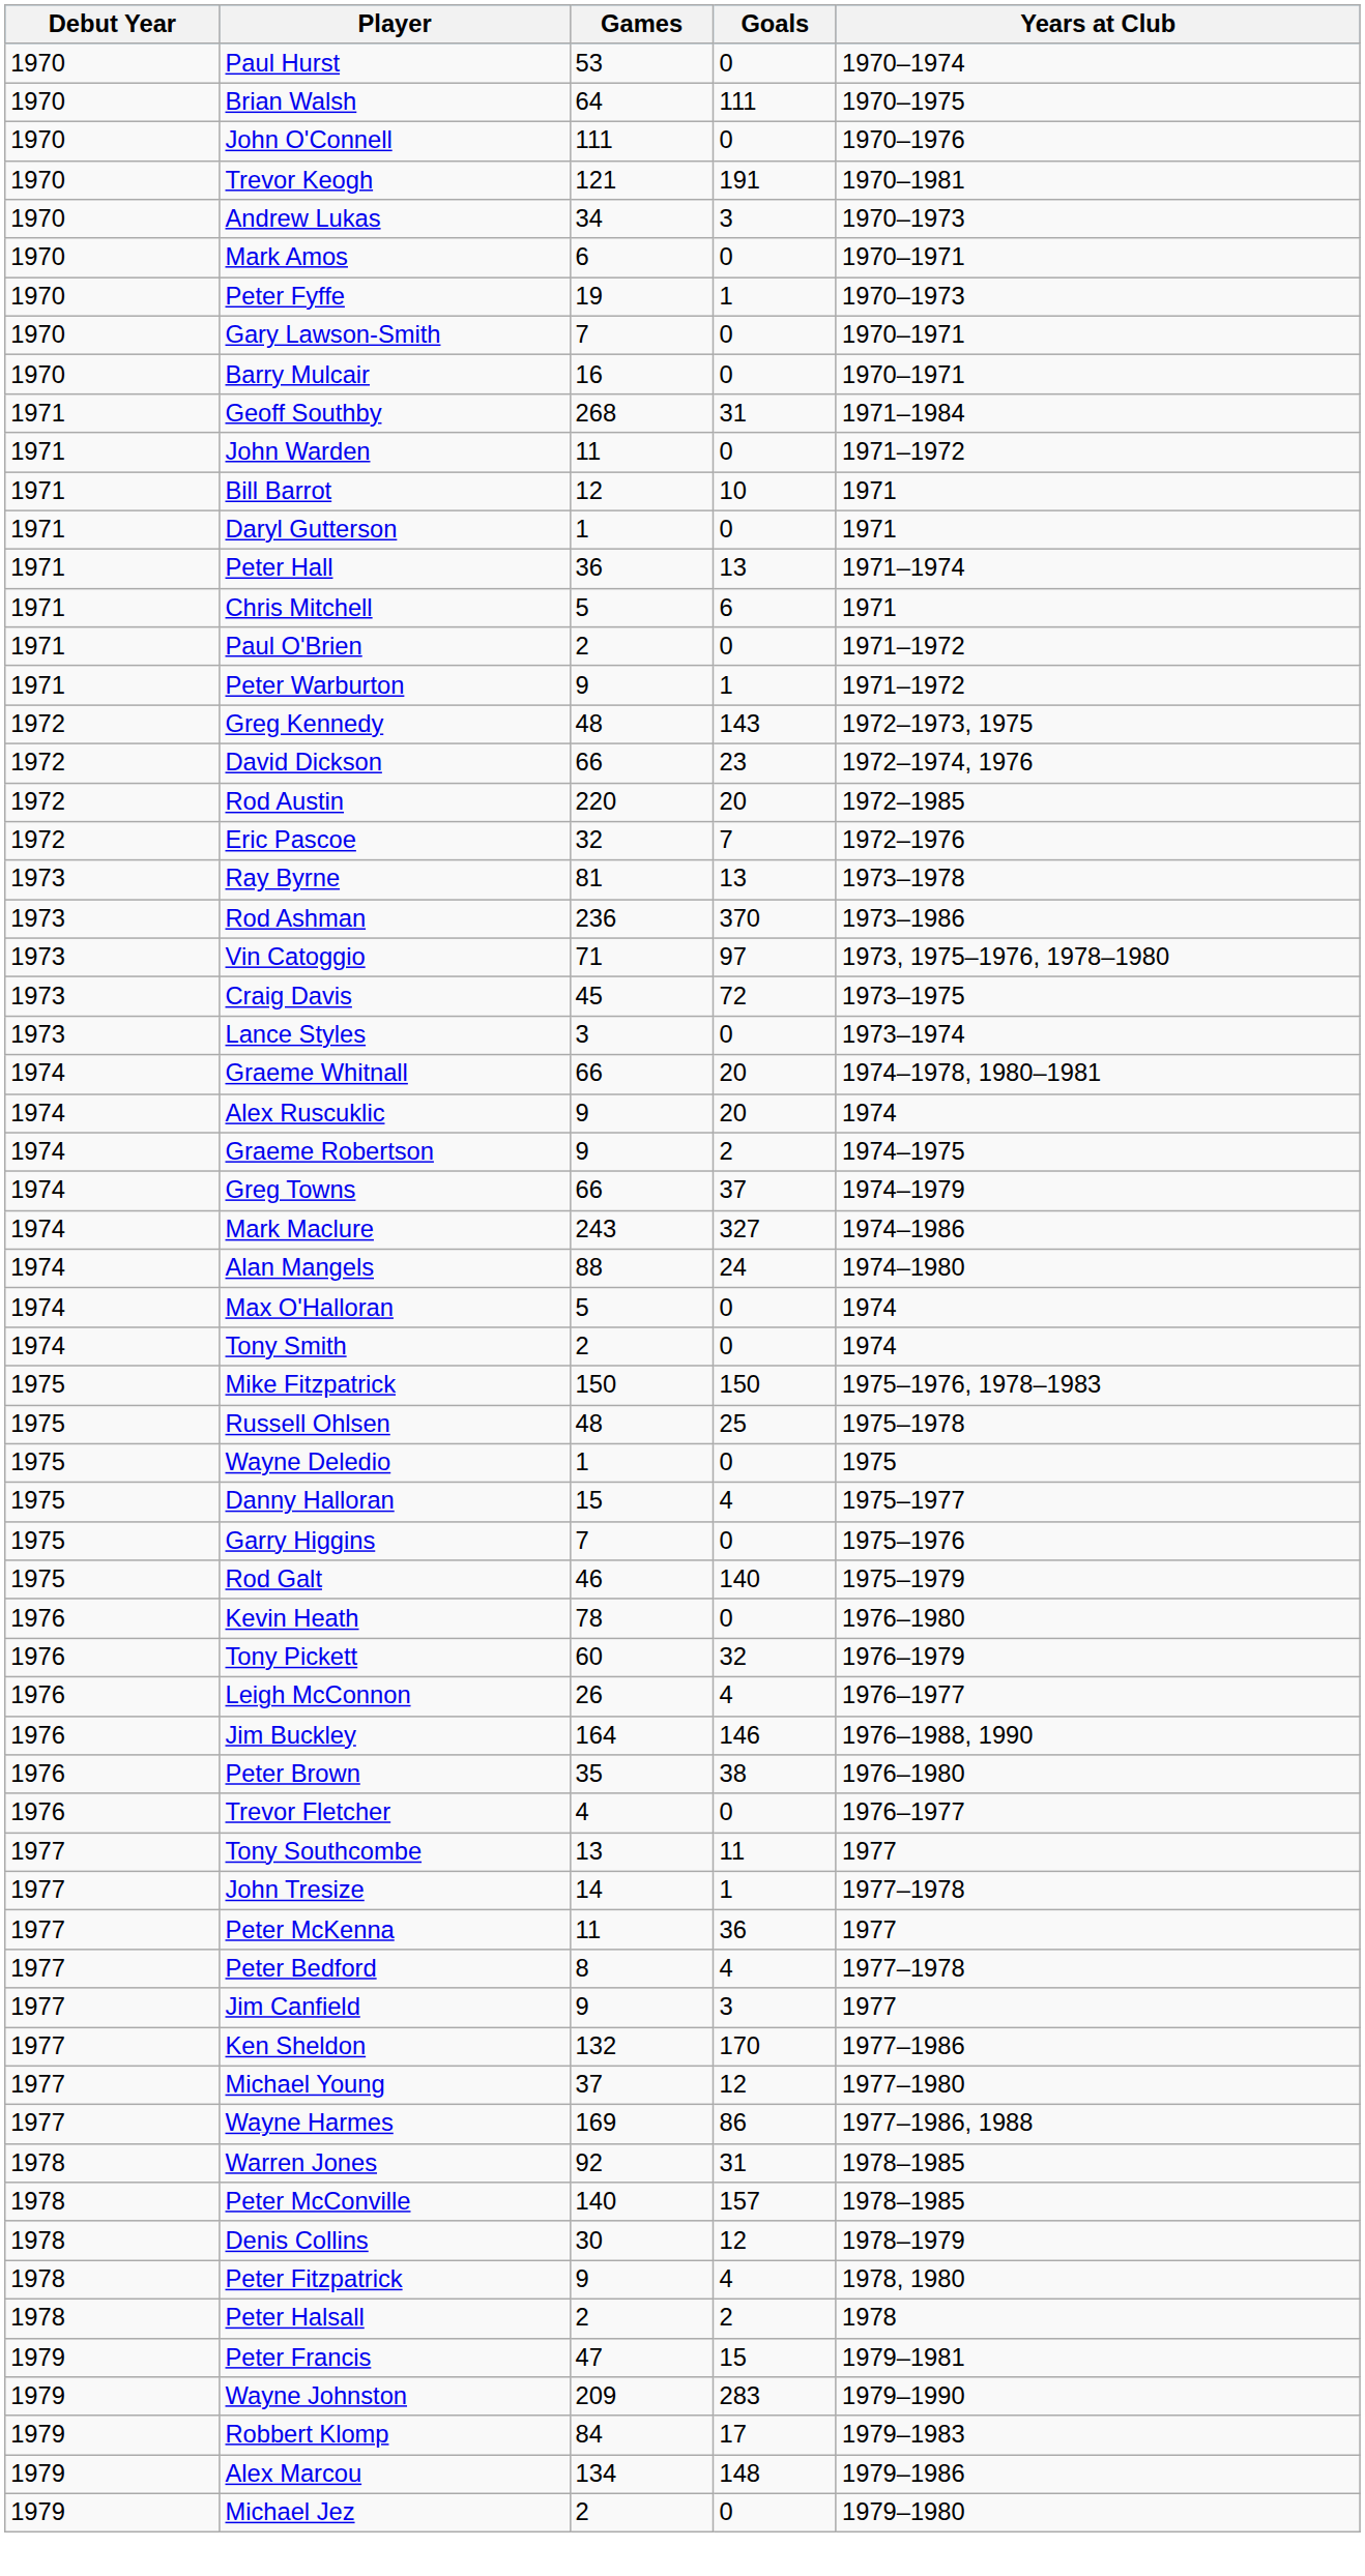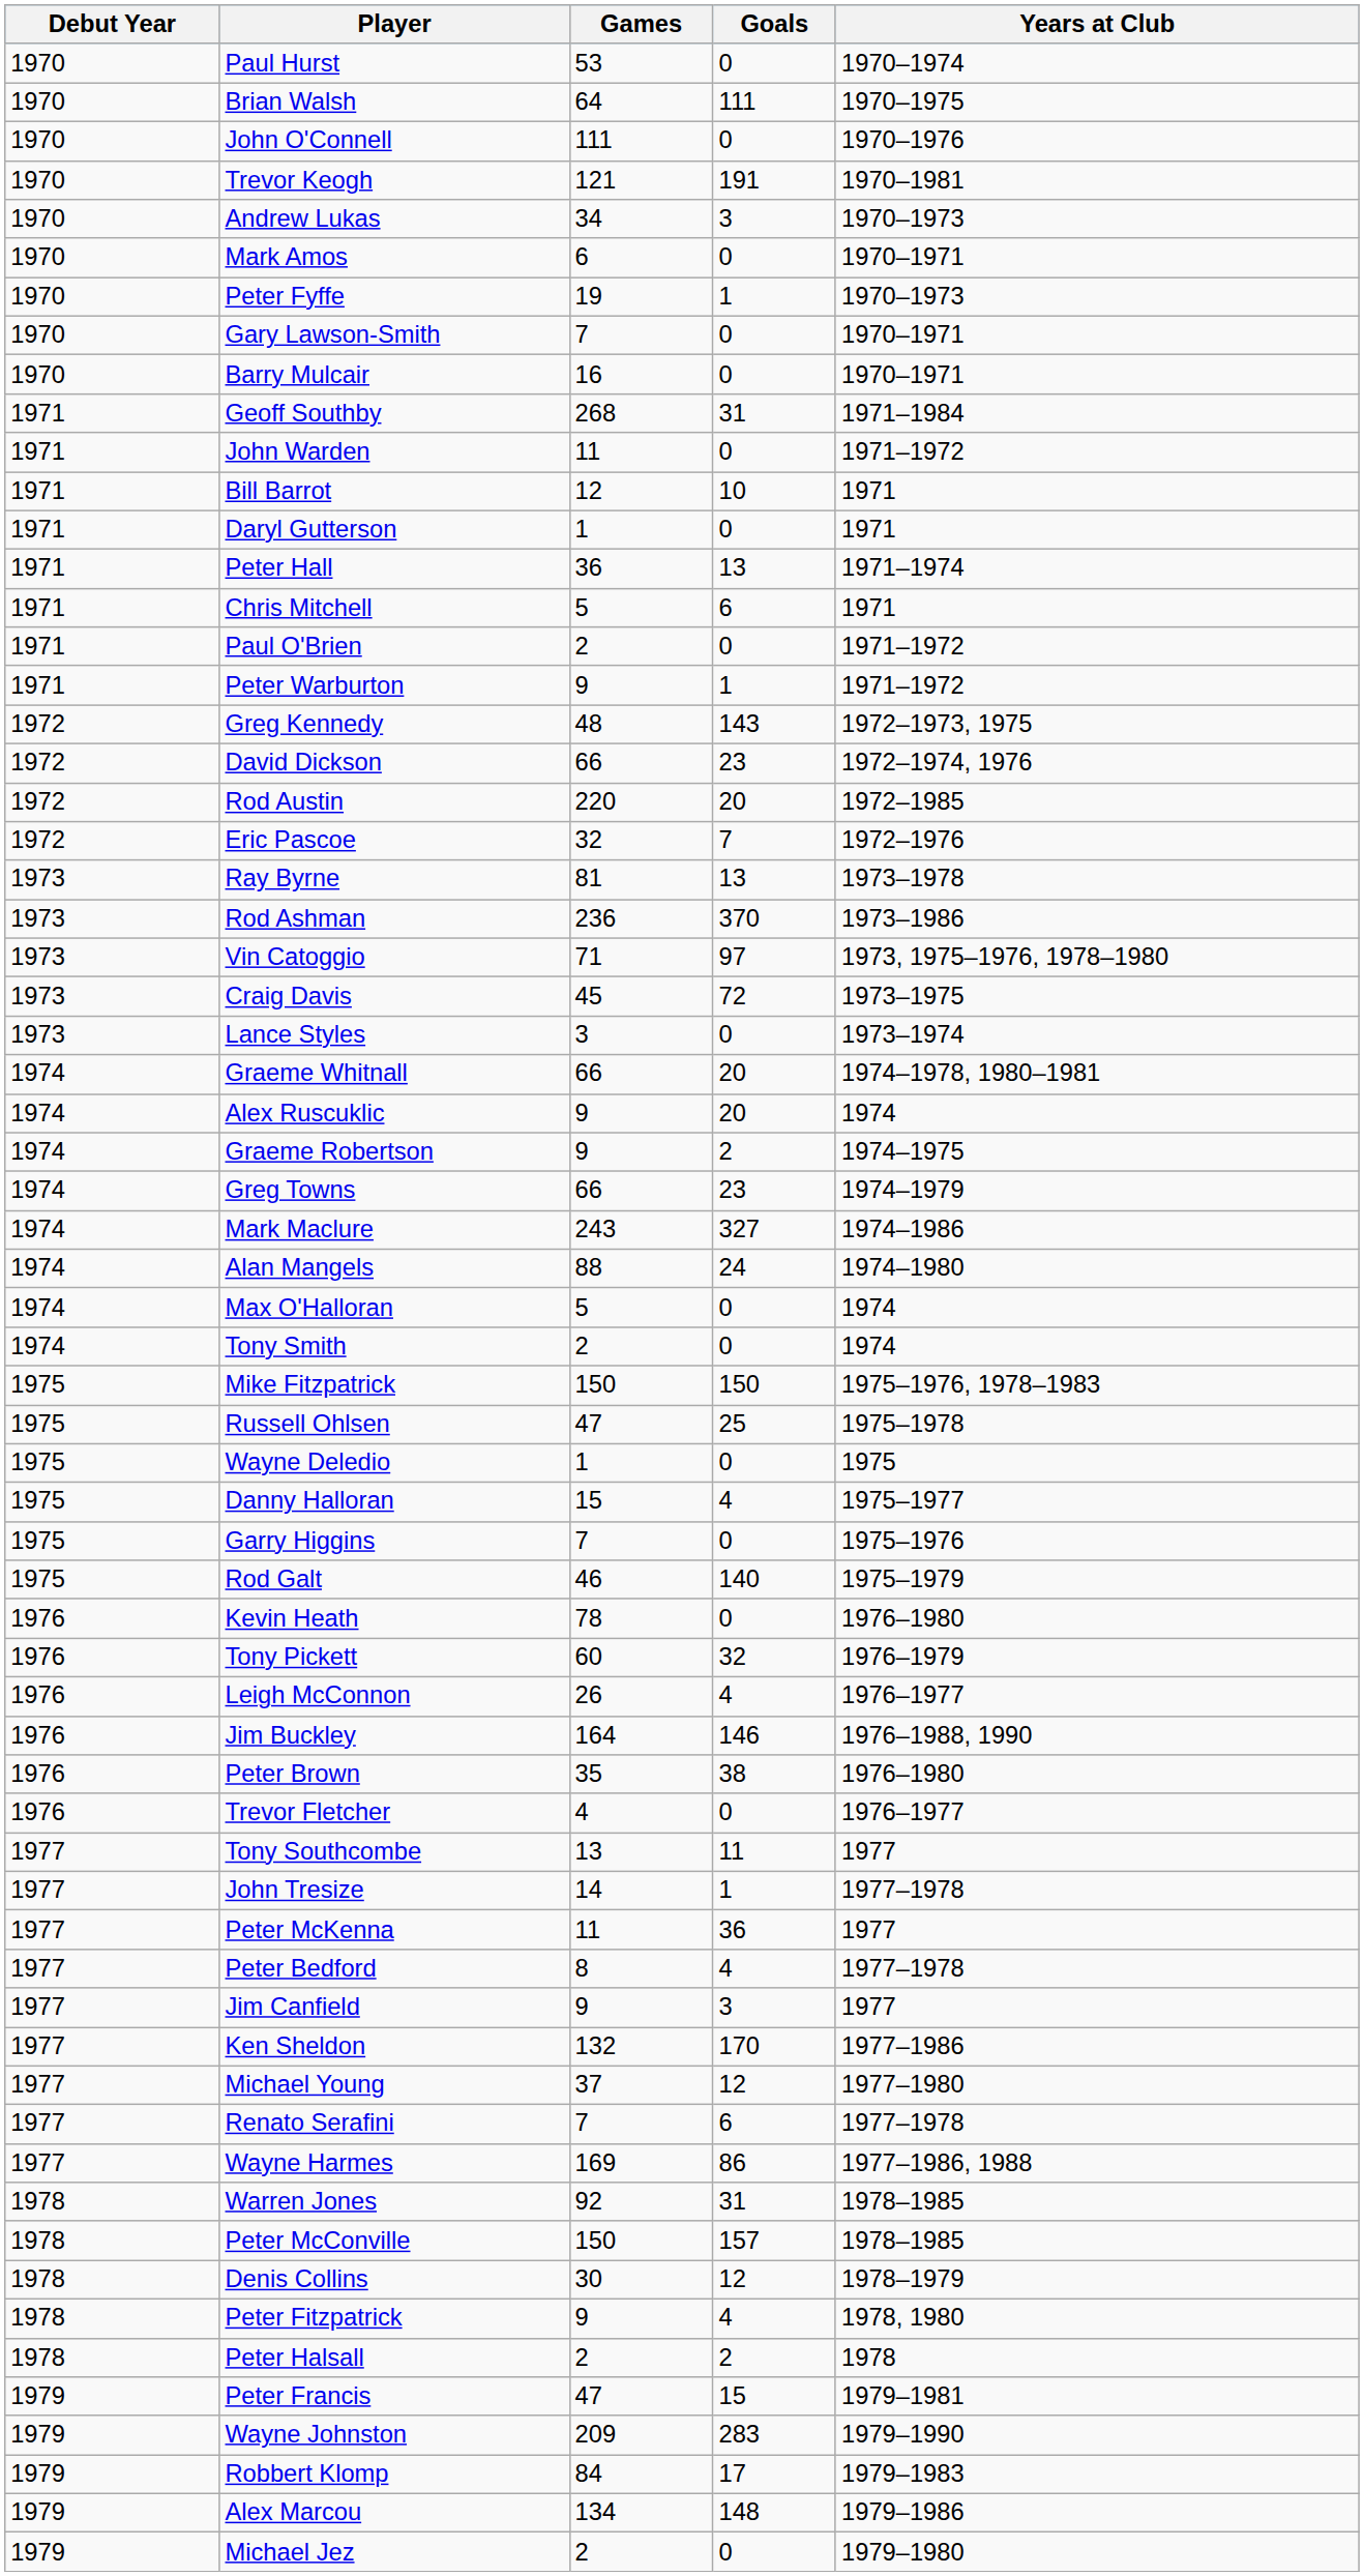 <table class="wikitable" style="width:70%;">
 <tr style="background:#87cefa;">
 <th>Debut Year</th>
 <th>Player</th>
 <th>Games</th>
 <th>Goals</th>
 <th>Years at Club</th>
 </tr>
 <tr>
 <td>1970</td>
 <td><a href='#'>Paul Hurst</a></td>
 <td>53</td>
 <td>0</td>
 <td>1970–1974</td>
 </tr>
 <tr>
 <td>1970</td>
 <td><a href='#'>Brian Walsh</a></td>
 <td>64</td>
 <td>111</td>
 <td>1970–1975</td>
 </tr>
 <tr>
 <td>1970</td>
 <td><a href='#'>John O'Connell</a></td>
 <td>111</td>
 <td>0</td>
 <td>1970–1976</td>
 </tr>
 <tr>
 <td>1970</td>
 <td><a href='#'>Trevor Keogh</a></td>
 <td>121</td>
 <td>191</td>
 <td>1970–1981</td>
 </tr>
 <tr>
 <td>1970</td>
 <td><a href='#'>Andrew Lukas</a></td>
 <td>34</td>
 <td>3</td>
 <td>1970–1973</td>
 </tr>
 <tr>
 <td>1970</td>
 <td><a href='#'>Mark Amos</a></td>
 <td>6</td>
 <td>0</td>
 <td>1970–1971</td>
 </tr>
 <tr>
 <td>1970</td>
 <td><a href='#'>Peter Fyffe</a></td>
 <td>19</td>
 <td>1</td>
 <td>1970–1973</td>
 </tr>
 <tr>
 <td>1970</td>
 <td><a href='#'>Gary Lawson-Smith</a></td>
 <td>7</td>
 <td>0</td>
 <td>1970–1971</td>
 </tr>
 <tr>
 <td>1970</td>
 <td><a href='#'>Barry Mulcair</a></td>
 <td>16</td>
 <td>0</td>
 <td>1970–1971</td>
 </tr>
 <tr>
 <td>1971</td>
 <td><a href='#'>Geoff Southby</a></td>
 <td>268</td>
 <td>31</td>
 <td>1971–1984</td>
 </tr>
 <tr>
 <td>1971</td>
 <td><a href='#'>John Warden</a></td>
 <td>11</td>
 <td>0</td>
 <td>1971–1972</td>
 </tr>
 <tr>
 <td>1971</td>
 <td><a href='#'>Bill Barrot</a></td>
 <td>12</td>
 <td>10</td>
 <td>1971</td>
 </tr>
 <tr>
 <td>1971</td>
 <td><a href='#'>Daryl Gutterson</a></td>
 <td>1</td>
 <td>0</td>
 <td>1971</td>
 </tr>
 <tr>
 <td>1971</td>
 <td><a href='#'>Peter Hall</a></td>
 <td>36</td>
 <td>13</td>
 <td>1971–1974</td>
 </tr>
 <tr>
 <td>1971</td>
 <td><a href='#'>Chris Mitchell</a></td>
 <td>5</td>
 <td>6</td>
 <td>1971</td>
 </tr>
 <tr>
 <td>1971</td>
 <td><a href='#'>Paul O'Brien</a></td>
 <td>2</td>
 <td>0</td>
 <td>1971–1972</td>
 </tr>
 <tr>
 <td>1971</td>
 <td><a href='#'>Peter Warburton</a></td>
 <td>9</td>
 <td>1</td>
 <td>1971–1972</td>
 </tr>
 <tr>
 <td>1972</td>
 <td><a href='#'>Greg Kennedy</a></td>
 <td>48</td>
 <td>143</td>
 <td>1972–1973, 1975</td>
 </tr>
 <tr>
 <td>1972</td>
 <td><a href='#'>David Dickson</a></td>
 <td>66</td>
 <td>23</td>
 <td>1972–1974, 1976</td>
 </tr>
 <tr>
 <td>1972</td>
 <td><a href='#'>Rod Austin</a></td>
 <td>220</td>
 <td>20</td>
 <td>1972–1985</td>
 </tr>
 <tr>
 <td>1972</td>
 <td><a href='#'>Eric Pascoe</a></td>
 <td>32</td>
 <td>7</td>
 <td>1972–1976</td>
 </tr>
 <tr>
 <td>1973</td>
 <td><a href='#'>Ray Byrne</a></td>
 <td>81</td>
 <td>13</td>
 <td>1973–1978</td>
 </tr>
 <tr>
 <td>1973</td>
 <td><a href='#'>Rod Ashman</a></td>
 <td>236</td>
 <td>370</td>
 <td>1973–1986</td>
 </tr>
 <tr>
 <td>1973</td>
 <td><a href='#'>Vin Catoggio</a></td>
 <td>71</td>
 <td>97</td>
 <td>1973, 1975–1976, 1978–1980</td>
 </tr>
 <tr>
 <td>1973</td>
 <td><a href='#'>Craig Davis</a></td>
 <td>45</td>
 <td>72</td>
 <td>1973–1975</td>
 </tr>
 <tr>
 <td>1973</td>
 <td><a href='#'>Lance Styles</a></td>
 <td>3</td>
 <td>0</td>
 <td>1973–1974</td>
 </tr>
 <tr>
 <td>1974</td>
 <td><a href='#'>Graeme Whitnall</a></td>
 <td>66</td>
 <td>20</td>
 <td>1974–1978, 1980–1981</td>
 </tr>
 <tr>
 <td>1974</td>
 <td><a href='#'>Alex Ruscuklic</a></td>
 <td>9</td>
 <td>20</td>
 <td>1974</td>
 </tr>
 <tr>
 <td>1974</td>
 <td><a href='#'>Graeme Robertson</a></td>
 <td>9</td>
 <td>2</td>
 <td>1974–1975</td>
 </tr>
 <tr>
 <td>1974</td>
 <td><a href='#'>Greg Towns</a></td>
 <td>66</td>
-<td>37</td>
+<td>23</td>
 <td>1974–1979</td>
 </tr>
 <tr>
 <td>1974</td>
 <td><a href='#'>Mark Maclure</a></td>
 <td>243</td>
 <td>327</td>
 <td>1974–1986</td>
 </tr>
 <tr>
 <td>1974</td>
 <td><a href='#'>Alan Mangels</a></td>
 <td>88</td>
 <td>24</td>
 <td>1974–1980</td>
 </tr>
 <tr>
 <td>1974</td>
 <td><a href='#'>Max O'Halloran</a></td>
 <td>5</td>
 <td>0</td>
 <td>1974</td>
 </tr>
 <tr>
 <td>1974</td>
 <td><a href='#'>Tony Smith</a></td>
 <td>2</td>
 <td>0</td>
 <td>1974</td>
 </tr>
 <tr>
 <td>1975</td>
 <td><a href='#'>Mike Fitzpatrick</a></td>
 <td>150</td>
 <td>150</td>
 <td>1975–1976, 1978–1983</td>
 </tr>
 <tr>
 <td>1975</td>
 <td><a href='#'>Russell Ohlsen</a></td>
-<td>48</td>
+<td>47</td>
 <td>25</td>
 <td>1975–1978</td>
 </tr>
 <tr>
 <td>1975</td>
 <td><a href='#'>Wayne Deledio</a></td>
 <td>1</td>
 <td>0</td>
 <td>1975</td>
 </tr>
 <tr>
 <td>1975</td>
 <td><a href='#'>Danny Halloran</a></td>
 <td>15</td>
 <td>4</td>
 <td>1975–1977</td>
 </tr>
 <tr>
 <td>1975</td>
 <td><a href='#'>Garry Higgins</a></td>
 <td>7</td>
 <td>0</td>
 <td>1975–1976</td>
 </tr>
 <tr>
 <td>1975</td>
 <td><a href='#'>Rod Galt</a></td>
 <td>46</td>
 <td>140</td>
 <td>1975–1979</td>
 </tr>
 <tr>
 <td>1976</td>
 <td><a href='#'>Kevin Heath</a></td>
 <td>78</td>
 <td>0</td>
 <td>1976–1980</td>
 </tr>
 <tr>
 <td>1976</td>
 <td><a href='#'>Tony Pickett</a></td>
 <td>60</td>
 <td>32</td>
 <td>1976–1979</td>
 </tr>
 <tr>
 <td>1976</td>
 <td><a href='#'>Leigh McConnon</a></td>
 <td>26</td>
 <td>4</td>
 <td>1976–1977</td>
 </tr>
 <tr>
 <td>1976</td>
 <td><a href='#'>Jim Buckley</a></td>
 <td>164</td>
 <td>146</td>
 <td>1976–1988, 1990</td>
 </tr>
 <tr>
 <td>1976</td>
 <td><a href='#'>Peter Brown</a></td>
 <td>35</td>
 <td>38</td>
 <td>1976–1980</td>
 </tr>
 <tr>
 <td>1976</td>
 <td><a href='#'>Trevor Fletcher</a></td>
 <td>4</td>
 <td>0</td>
 <td>1976–1977</td>
 </tr>
 <tr>
 <td>1977</td>
 <td><a href='#'>Tony Southcombe</a></td>
 <td>13</td>
 <td>11</td>
 <td>1977</td>
 </tr>
 <tr>
 <td>1977</td>
 <td><a href='#'>John Tresize</a></td>
 <td>14</td>
 <td>1</td>
 <td>1977–1978</td>
 </tr>
 <tr>
 <td>1977</td>
 <td><a href='#'>Peter McKenna</a></td>
 <td>11</td>
 <td>36</td>
 <td>1977</td>
 </tr>
 <tr>
 <td>1977</td>
 <td><a href='#'>Peter Bedford</a></td>
 <td>8</td>
 <td>4</td>
 <td>1977–1978</td>
 </tr>
 <tr>
 <td>1977</td>
 <td><a href='#'>Jim Canfield</a></td>
 <td>9</td>
 <td>3</td>
 <td>1977</td>
 </tr>
 <tr>
 <td>1977</td>
 <td><a href='#'>Ken Sheldon</a></td>
 <td>132</td>
 <td>170</td>
 <td>1977–1986</td>
 </tr>
 <tr>
 <td>1977</td>
 <td><a href='#'>Michael Young</a></td>
 <td>37</td>
 <td>12</td>
 <td>1977–1980</td>
 </tr>
 <tr>
 <td>1977</td>
+<td><a href='#'>Renato Serafini</a></td>
+<td>7</td>
+<td>6</td>
+<td>1977–1978</td>
+</tr>
+<tr>
+<td>1977</td>
 <td><a href='#'>Wayne Harmes</a></td>
 <td>169</td>
 <td>86</td>
 <td>1977–1986, 1988</td>
 </tr>
 <tr>
 <td>1978</td>
 <td><a href='#'>Warren Jones</a></td>
 <td>92</td>
 <td>31</td>
 <td>1978–1985</td>
 </tr>
 <tr>
 <td>1978</td>
 <td><a href='#'>Peter McConville</a></td>
-<td>140</td>
+<td>150</td>
 <td>157</td>
 <td>1978–1985</td>
 </tr>
 <tr>
 <td>1978</td>
 <td><a href='#'>Denis Collins</a></td>
 <td>30</td>
 <td>12</td>
 <td>1978–1979</td>
 </tr>
 <tr>
 <td>1978</td>
 <td><a href='#'>Peter Fitzpatrick</a></td>
 <td>9</td>
 <td>4</td>
 <td>1978, 1980</td>
 </tr>
 <tr>
 <td>1978</td>
 <td><a href='#'>Peter Halsall</a></td>
 <td>2</td>
 <td>2</td>
 <td>1978</td>
 </tr>
 <tr>
 <td>1979</td>
 <td><a href='#'>Peter Francis</a></td>
 <td>47</td>
 <td>15</td>
 <td>1979–1981</td>
 </tr>
 <tr>
 <td>1979</td>
 <td><a href='#'>Wayne Johnston</a></td>
 <td>209</td>
 <td>283</td>
 <td>1979–1990</td>
 </tr>
 <tr>
 <td>1979</td>
 <td><a href='#'>Robbert Klomp</a></td>
 <td>84</td>
 <td>17</td>
 <td>1979–1983</td>
 </tr>
 <tr>
 <td>1979</td>
 <td><a href='#'>Alex Marcou</a></td>
 <td>134</td>
 <td>148</td>
 <td>1979–1986</td>
 </tr>
 <tr>
 <td>1979</td>
 <td><a href='#'>Michael Jez</a></td>
 <td>2</td>
 <td>0</td>
 <td>1979–1980</td>
 </tr>
 </table>
